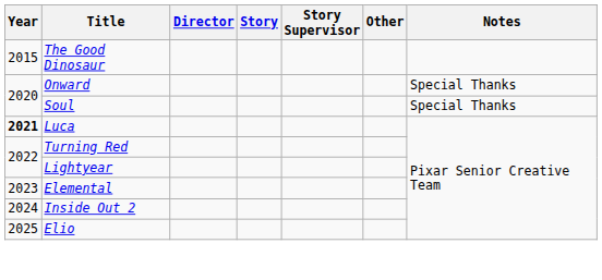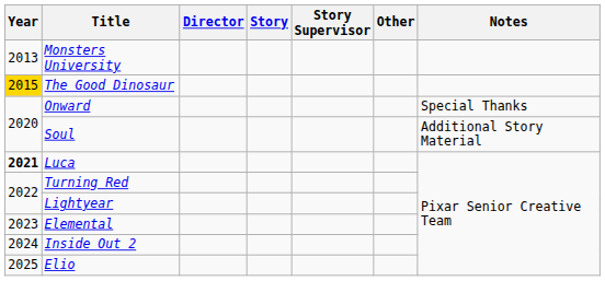 <table class="wikitable">
 <tr>
 <th>Year</th>
 <th>Title</th>
 <th><a href='#'>Director</a></th>
 <th><a href='#'>Story</a></th>
 <th>Story<br>Supervisor</th>
 <th>Other</th>
 <th>Notes</th>
 </tr>
 <tr>
-<td>2015</td>
+<td>2013</td>
+<td><em><a href='#'>Monsters University</a></em></td>
+<td></td>
+<td></td>
+<td></td>
+<td></td>
+<td></td>
+</tr>
+<tr>
+<td style="background: gold;">2015</td>
 <td><em><a href='#'>The Good Dinosaur</a></em></td>
 <td></td>
 <td></td>
 <td></td>
 <td></td>
 <td></td>
 </tr>
 <tr>
 <td rowspan=2>2020</td>
 <td><em><a href='#'>Onward</a></em></td>
 <td></td>
 <td></td>
 <td></td>
 <td></td>
 <td>Special Thanks</td>
 </tr>
 <tr>
 <td><em><a href='#'>Soul</a></em></td>
 <td></td>
 <td></td>
 <td></td>
 <td></td>
-<td>Special Thanks</td>
+<td>Additional Story Material</td>
 </tr>
 <tr>
 <td><strong>2021</strong></td>
 <td><em><a href='#'>Luca</a></em></td>
 <td></td>
 <td></td>
 <td></td>
 <td></td>
 <td rowspan=6>Pixar Senior Creative Team</td>
 </tr>
 <tr>
 <td rowspan=2>2022</td>
 <td><em><a href='#'>Turning Red</a></em></td>
 <td></td>
 <td></td>
 <td></td>
 <td></td>
 </tr>
 <tr>
 <td><em><a href='#'>Lightyear</a></em></td>
 <td></td>
 <td></td>
 <td></td>
 <td></td>
 </tr>
 <tr>
 <td>2023</td>
 <td><em><a href='#'>Elemental</a></em></td>
 <td></td>
 <td></td>
 <td></td>
 <td></td>
 </tr>
 <tr>
 <td>2024</td>
 <td><em><a href='#'>Inside Out 2</a></em></td>
 <td></td>
 <td></td>
 <td></td>
 <td></td>
 </tr>
 <tr>
 <td>2025</td>
 <td><em><a href='#'>Elio</a></em></td>
 <td></td>
 <td></td>
 <td></td>
 <td></td>
 </tr>
 </table>
